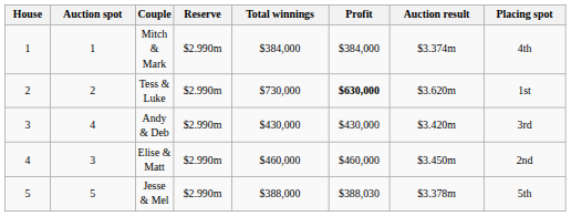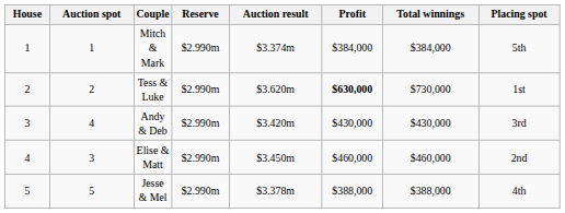 <table class="wikitable" style="text-align: center; font-size: 9pt; line-height:16px; width:70%" |>
 <tr>
 <th>House</th>
 <th>Auction spot</th>
 <th>Couple</th>
 <th>Reserve</th>
+<th>Auction result</th>
+<th>Profit</th>
 <th>Total winnings</th>
-<th>Profit</th>
-<th>Auction result</th>
 <th>Placing spot</th>
 </tr>
 <tr>
 <td>1</td>
 <td style="text-align:center">1</td>
 <td style="width:5%;" scope="col" style="background:#00BFFF; color:black;">Mitch & Mark</td>
 <td style="text-align:center">$2.990m</td>
+<td style="text-align:center">$3.374m</td>
 <td style="text-align:center">$384,000</td>
 <td style="text-align:center">$384,000</td>
-<td style="text-align:center">$3.374m</td>
-<td style="text-align:center">4th</td>
+<td style="text-align:center">5th</td>
 </tr>
 <tr>
 <td>2</td>
 <td style="text-align:center">2</td>
 <td style="width:5%;" scope="col" style="background:yellow; color:black;">Tess & Luke</td>
 <td style="text-align:center">$2.990m</td>
+<td style="text-align:center">$3.620m</td>
+<td style="text-align:center"><strong>$630,000</strong></td>
 <td style="text-align:center">$730,000</td>
-<td style="text-align:center"><strong>$630,000</strong></td>
-<td style="text-align:center">$3.620m</td>
 <td style="text-align:center">1st</td>
 </tr>
 <tr>
 <td>3</td>
 <td style="text-align:center">4</td>
 <td style="width:5%;" scope="col" style="background:#A4C639; color:black;">Andy & Deb</td>
 <td style="text-align:center">$2.990m</td>
+<td style="text-align:center">$3.420m</td>
 <td style="text-align:center">$430,000</td>
 <td style="text-align:center">$430,000</td>
-<td style="text-align:center">$3.420m</td>
 <td style="text-align:center">3rd</td>
 </tr>
 <tr>
 <td>4</td>
 <td style="text-align:center">3</td>
 <td style="width:5%;" scope="col" style="background:#B87BF6; color:black;">Elise & Matt</td>
 <td style="text-align:center">$2.990m</td>
+<td style="text-align:center">$3.450m</td>
 <td style="text-align:center">$460,000</td>
 <td style="text-align:center">$460,000</td>
-<td style="text-align:center">$3.450m</td>
 <td style="text-align:center">2nd</td>
 </tr>
 <tr>
 <td>5</td>
 <td style="text-align:center">5</td>
 <td style="width:5%;" scope="col" style="background:#FF0800; color:black;">Jesse & Mel</td>
 <td style="text-align:center">$2.990m</td>
+<td style="text-align:center">$3.378m</td>
 <td style="text-align:center">$388,000</td>
-<td style="text-align:center">$388,030</td>
-<td style="text-align:center">$3.378m</td>
-<td style="text-align:center">5th</td>
+<td style="text-align:center">$388,000</td>
+<td style="text-align:center">4th</td>
 </tr>
 </table>
